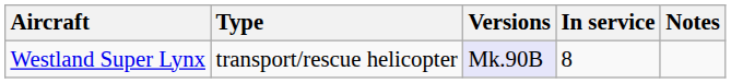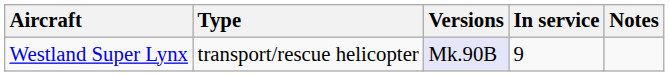 <table class="wikitable">
 <tr>
 <th style="text-align: left;">Aircraft</th>
 <th style="text-align: left;">Type</th>
 <th style="text-align: left;">Versions</th>
 <th style="text-align: left;">In service</th>
 <th style="text-align: left;">Notes</th>
 </tr>
 <tr>
 <td><a href='#'>Westland Super Lynx</a></td>
 <td>transport/rescue helicopter</td>
 <td style="background: lavender;">Mk.90B</td>
-<td>8</td>
+<td>9</td>
 <td></td>
 </tr>
 </table>
